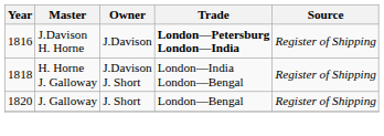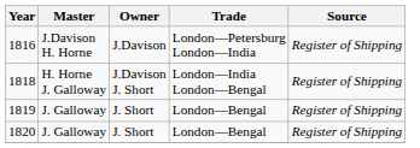 <table class="sortable wikitable">
 <tr>
 <th>Year</th>
 <th>Master</th>
 <th>Owner</th>
 <th>Trade</th>
 <th>Source</th>
 </tr>
 <tr>
 <td>1816</td>
 <td>J.Davison<br>H. Horne</td>
 <td>J.Davison</td>
-<td><strong>London—Petersburg<br>London—India</strong></td>
+<td>London—Petersburg<br>London—India</td>
 <td><em>Register of Shipping</em></td>
 </tr>
 <tr>
 <td>1818</td>
 <td>H. Horne<br>J. Galloway</td>
 <td>J.Davison<br>J. Short</td>
 <td>London—India<br>London—Bengal</td>
+<td><em>Register of Shipping</em></td>
+</tr>
+<tr>
+<td>1819</td>
+<td>J. Galloway</td>
+<td>J. Short</td>
+<td>London—Bengal</td>
 <td><em>Register of Shipping</em></td>
 </tr>
 <tr>
 <td>1820</td>
 <td>J. Galloway</td>
 <td>J. Short</td>
 <td>London—Bengal</td>
 <td><em>Register of Shipping</em></td>
 </tr>
 <tr>
 </tr>
 </table>
